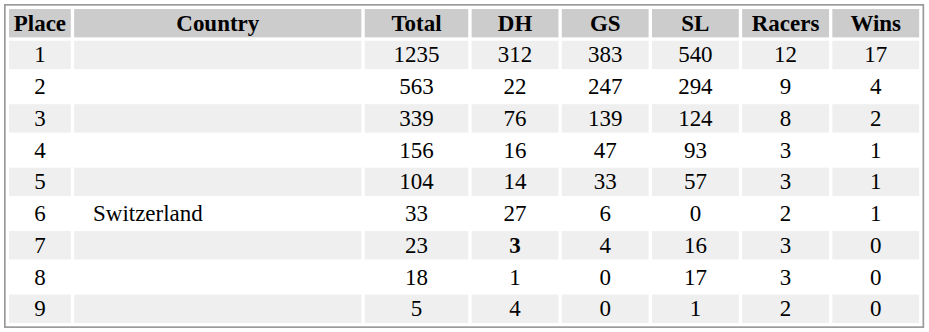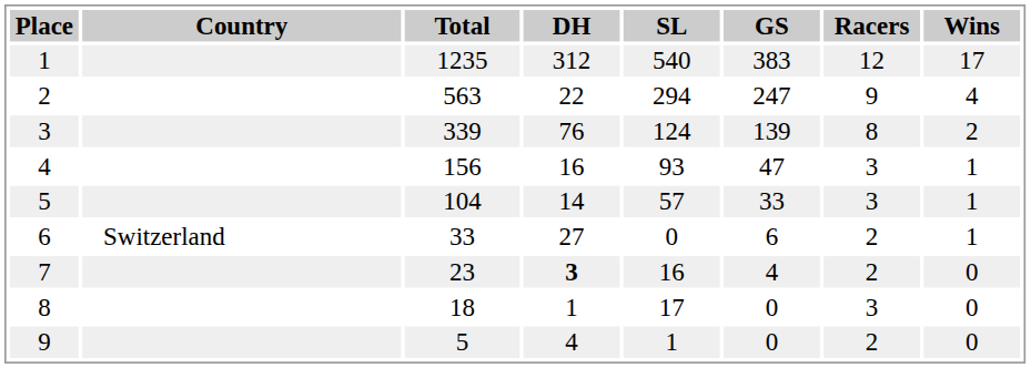 <table border="0" style="border: 1px solid #999; background-color:#FFFFFF; text-align:center; font-size:86%; line-height:15px;">
 <tr align="center" bgcolor="#CCCCCC">
 <th width=35>Place</th>
 <th width=170>Country</th>
 <th width=60>Total</th>
 <th width=50>DH</th>
+<th width=50>SL</th>
 <th width=50>GS</th>
-<th width=50>SL</th>
 <th width=50>Racers</th>
 <th width=50>Wins</th>
 </tr>
 <tr bgcolor="#EFEFEF">
 <td>1</td>
 <td align="left"></td>
 <td>1235</td>
 <td>312</td>
+<td>540</td>
 <td>383</td>
-<td>540</td>
 <td>12</td>
 <td>17</td>
 </tr>
 <tr>
 <td>2</td>
 <td align="left"></td>
 <td>563</td>
 <td>22</td>
+<td>294</td>
 <td>247</td>
-<td>294</td>
 <td>9</td>
 <td>4</td>
 </tr>
 <tr bgcolor="#EFEFEF">
 <td>3</td>
 <td align="left"></td>
 <td>339</td>
 <td>76</td>
+<td>124</td>
 <td>139</td>
-<td>124</td>
 <td>8</td>
 <td>2</td>
 </tr>
 <tr>
 <td>4</td>
 <td align="left"></td>
 <td>156</td>
 <td>16</td>
+<td>93</td>
 <td>47</td>
-<td>93</td>
 <td>3</td>
 <td>1</td>
 </tr>
 <tr bgcolor="#EFEFEF">
 <td>5</td>
 <td align="left"></td>
 <td>104</td>
 <td>14</td>
+<td>57</td>
 <td>33</td>
-<td>57</td>
 <td>3</td>
 <td>1</td>
 </tr>
 <tr>
 <td>6</td>
 <td align="left">   Switzerland</td>
 <td>33</td>
 <td>27</td>
+<td>0</td>
 <td>6</td>
-<td>0</td>
 <td>2</td>
 <td>1</td>
 </tr>
 <tr bgcolor="#EFEFEF">
 <td>7</td>
 <td align="left"></td>
 <td>23</td>
 <td><strong>3</strong></td>
+<td>16</td>
 <td>4</td>
-<td>16</td>
-<td>3</td>
+<td>2</td>
 <td>0</td>
 </tr>
 <tr>
 <td>8</td>
 <td align="left"></td>
 <td>18</td>
 <td>1</td>
+<td>17</td>
 <td>0</td>
-<td>17</td>
 <td>3</td>
 <td>0</td>
 </tr>
 <tr bgcolor="#EFEFEF">
 <td>9</td>
 <td align="left"></td>
 <td>5</td>
 <td>4</td>
+<td>1</td>
 <td>0</td>
-<td>1</td>
 <td>2</td>
 <td>0</td>
 </tr>
 </table>
